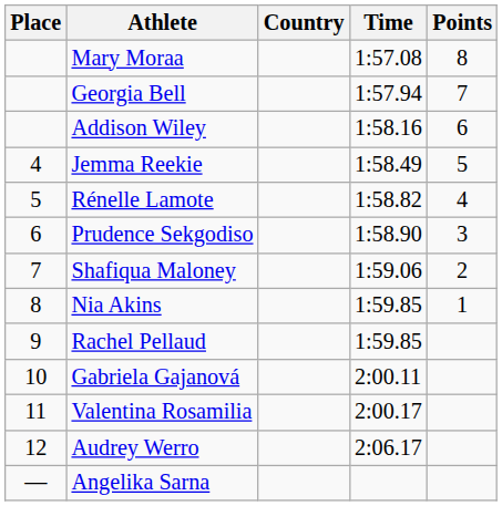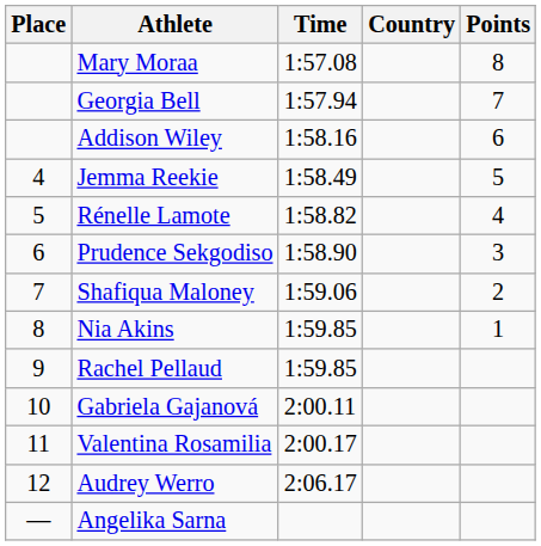 <table class="wikitable mw-datatable sortable">
 <tr>
 <th>Place</th>
 <th>Athlete</th>
+<th>Time</th>
 <th>Country</th>
-<th>Time</th>
 <th>Points</th>
 </tr>
 <tr>
 <td align=center></td>
 <td><a href='#'>Mary Moraa</a></td>
+<td>1:57.08</td>
 <td></td>
-<td>1:57.08</td>
 <td align=center>8</td>
 </tr>
 <tr>
 <td align=center></td>
 <td><a href='#'>Georgia Bell</a></td>
+<td>1:57.94</td>
 <td></td>
-<td>1:57.94</td>
 <td align=center>7</td>
 </tr>
 <tr>
 <td align=center></td>
 <td><a href='#'>Addison Wiley</a></td>
+<td>1:58.16</td>
 <td></td>
-<td>1:58.16</td>
 <td align=center>6</td>
 </tr>
 <tr>
 <td align=center>4</td>
 <td><a href='#'>Jemma Reekie</a></td>
+<td>1:58.49</td>
 <td></td>
-<td>1:58.49</td>
 <td align=center>5</td>
 </tr>
 <tr>
 <td align=center>5</td>
 <td><a href='#'>Rénelle Lamote</a></td>
+<td>1:58.82</td>
 <td></td>
-<td>1:58.82</td>
 <td align=center>4</td>
 </tr>
 <tr>
 <td align=center>6</td>
 <td><a href='#'>Prudence Sekgodiso</a></td>
+<td>1:58.90</td>
 <td></td>
-<td>1:58.90</td>
 <td align=center>3</td>
 </tr>
 <tr>
 <td align=center>7</td>
 <td><a href='#'>Shafiqua Maloney</a></td>
+<td>1:59.06</td>
 <td></td>
-<td>1:59.06</td>
 <td align=center>2</td>
 </tr>
 <tr>
 <td align=center>8</td>
 <td><a href='#'>Nia Akins</a></td>
+<td>1:59.85</td>
 <td></td>
-<td>1:59.85</td>
 <td align=center>1</td>
 </tr>
 <tr>
 <td align=center>9</td>
 <td><a href='#'>Rachel Pellaud</a></td>
+<td>1:59.85</td>
 <td></td>
-<td>1:59.85</td>
 <td></td>
 </tr>
 <tr>
 <td align=center>10</td>
 <td><a href='#'>Gabriela Gajanová</a></td>
+<td>2:00.11</td>
 <td></td>
-<td>2:00.11</td>
 <td></td>
 </tr>
 <tr>
 <td align=center>11</td>
 <td><a href='#'>Valentina Rosamilia</a></td>
+<td>2:00.17</td>
 <td></td>
-<td>2:00.17</td>
 <td></td>
 </tr>
 <tr>
 <td align=center>12</td>
 <td><a href='#'>Audrey Werro</a></td>
+<td>2:06.17</td>
 <td></td>
-<td>2:06.17</td>
 <td></td>
 </tr>
 <tr>
 <td align=center>—</td>
 <td><a href='#'>Angelika Sarna</a></td>
 <td></td>
 <td></td>
 <td></td>
 </tr>
 </table>
